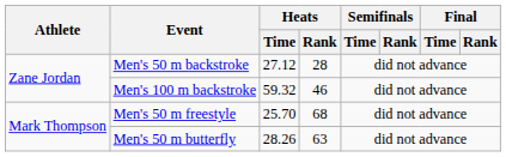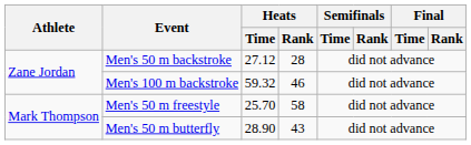 <table class=wikitable style=font-size:90%>
 <tr>
 <th rowspan=2>Athlete</th>
 <th rowspan=2>Event</th>
 <th colspan=2>Heats</th>
 <th colspan=2>Semifinals</th>
 <th colspan=2>Final</th>
 </tr>
 <tr>
 <th>Time</th>
 <th>Rank</th>
 <th>Time</th>
 <th>Rank</th>
 <th>Time</th>
 <th>Rank</th>
 </tr>
 <tr>
 <td rowspan=2><a href='#'>Zane Jordan</a></td>
 <td><a href='#'>Men's 50 m backstroke</a></td>
 <td align=center>27.12</td>
 <td align=center>28</td>
 <td align=center colspan=4>did not advance</td>
 </tr>
 <tr>
 <td><a href='#'>Men's 100 m backstroke</a></td>
 <td align=center>59.32</td>
 <td align=center>46</td>
 <td align=center colspan=4>did not advance</td>
 </tr>
 <tr>
 <td rowspan=2><a href='#'>Mark Thompson</a></td>
 <td><a href='#'>Men's 50 m freestyle</a></td>
 <td align=center>25.70</td>
-<td align=center>68</td>
+<td align=center>58</td>
 <td align=center colspan=4>did not advance</td>
 </tr>
 <tr>
 <td><a href='#'>Men's 50 m butterfly</a></td>
-<td align=center>28.26</td>
-<td align=center>63</td>
+<td align=center>28.90</td>
+<td align=center>43</td>
 <td align=center colspan=4>did not advance</td>
 </tr>
 </table>
